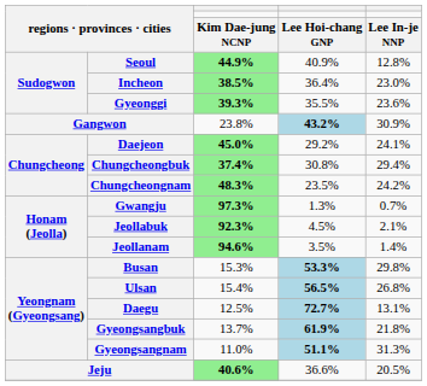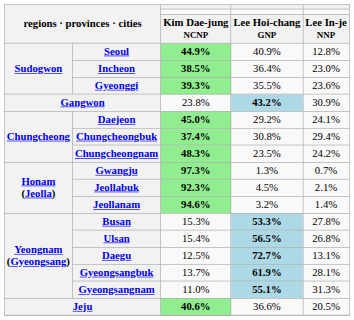 <table class="wikitable">
 <tr>
 <th align="center" rowspan=3 colspan=2>regions · provinces · cities</th>
 <th align="center"></th>
 <th align="center"></th>
 <th align="center"></th>
 </tr>
 <tr>
 <td bgcolor=></td>
 <td bgcolor=></td>
 <td bgcolor=></td>
 </tr>
 <tr>
 <th align="center">Kim Dae-jung<br><small>NCNP</small></th>
 <th align="center">Lee Hoi-chang<br><small>GNP</small></th>
 <th align="center">Lee In-je<br><small>NNP</small></th>
 </tr>
 <tr>
 <th align="center" rowspan=3><a href='#'>Sudogwon</a></th>
 <th align="center"><a href='#'>Seoul</a></th>
 <td align="center" bgcolor=lightgreen><strong>44.9%</strong></td>
 <td align="center">40.9%</td>
 <td align="center">12.8%</td>
 </tr>
 <tr>
 <th align="center"><a href='#'>Incheon</a></th>
 <td align="center" bgcolor=lightgreen><strong>38.5%</strong></td>
 <td align="center">36.4%</td>
 <td align="center">23.0%</td>
 </tr>
 <tr>
 <th align="center"><a href='#'>Gyeonggi</a></th>
 <td align="center" bgcolor=lightgreen><strong>39.3%</strong></td>
 <td align="center">35.5%</td>
 <td align="center">23.6%</td>
 </tr>
 <tr>
 <th align="center" colspan=2><a href='#'>Gangwon</a></th>
 <td align="center">23.8%</td>
 <td align="center" bgcolor=lightblue><strong>43.2%</strong></td>
 <td align="center">30.9%</td>
 </tr>
 <tr>
 <th align="center" rowspan=3><a href='#'>Chungcheong</a></th>
 <th align="center"><a href='#'>Daejeon</a></th>
 <td align="center" bgcolor=lightgreen><strong>45.0%</strong></td>
 <td align="center">29.2%</td>
 <td align="center">24.1%</td>
 </tr>
 <tr>
 <th align="center"><a href='#'>Chungcheongbuk</a></th>
 <td align="center" bgcolor=lightgreen><strong>37.4%</strong></td>
 <td align="center">30.8%</td>
 <td align="center">29.4%</td>
 </tr>
 <tr>
 <th align="center"><a href='#'>Chungcheongnam</a></th>
 <td align="center" bgcolor=lightgreen><strong>48.3%</strong></td>
 <td align="center">23.5%</td>
 <td align="center">24.2%</td>
 </tr>
 <tr>
 <th align="center" rowspan=3><a href='#'>Honam</a><br> (<a href='#'>Jeolla</a>)</th>
 <th align="center"><a href='#'>Gwangju</a></th>
 <td align="center" bgcolor=lightgreen><strong>97.3%</strong></td>
 <td align="center">1.3%</td>
 <td align="center">0.7%</td>
 </tr>
 <tr>
 <th align="center"><a href='#'>Jeollabuk</a></th>
 <td align="center" bgcolor=lightgreen><strong>92.3%</strong></td>
 <td align="center">4.5%</td>
 <td align="center">2.1%</td>
 </tr>
 <tr>
 <th align="center"><a href='#'>Jeollanam</a></th>
 <td align="center" bgcolor=lightgreen><strong>94.6%</strong></td>
-<td align="center">3.5%</td>
+<td align="center">3.2%</td>
 <td align="center">1.4%</td>
 </tr>
 <tr>
 <th align="center" rowspan=5><a href='#'>Yeongnam</a><br> (<a href='#'>Gyeongsang</a>)</th>
 <th align="center"><a href='#'>Busan</a></th>
 <td align="center">15.3%</td>
 <td align="center" bgcolor=lightblue><strong>53.3%</strong></td>
-<td align="center">29.8%</td>
+<td align="center">27.8%</td>
 </tr>
 <tr>
 <th align="center"><a href='#'>Ulsan</a></th>
 <td align="center">15.4%</td>
 <td align="center" bgcolor=lightblue><strong>56.5%</strong></td>
 <td align="center">26.8%</td>
 </tr>
 <tr>
 <th align="center"><a href='#'>Daegu</a></th>
 <td align="center">12.5%</td>
 <td align="center" bgcolor=lightblue><strong>72.7%</strong></td>
 <td align="center">13.1%</td>
 </tr>
 <tr>
 <th align="center"><a href='#'>Gyeongsangbuk</a></th>
 <td align="center">13.7%</td>
 <td align="center" bgcolor=lightblue><strong>61.9%</strong></td>
-<td align="center">21.8%</td>
+<td align="center">28.1%</td>
 </tr>
 <tr>
 <th align="center"><a href='#'>Gyeongsangnam</a></th>
 <td align="center">11.0%</td>
-<td align="center" bgcolor=lightblue><strong>51.1%</strong></td>
+<td align="center" bgcolor=lightblue><strong>55.1%</strong></td>
 <td align="center">31.3%</td>
 </tr>
 <tr>
 <th align="center" colspan=2><a href='#'>Jeju</a></th>
 <td align="center" bgcolor=lightgreen><strong>40.6%</strong></td>
 <td align="center">36.6%</td>
 <td align="center">20.5%</td>
 </tr>
 <tr>
 </tr>
 </table>
